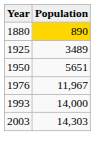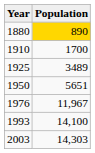 <table class="wikitable">
 <tr>
 <th style="background:#efefef;">Year</th>
 <th style="background:#efefef;">Population</th>
 </tr>
 <tr>
 <td>1880</td>
 <td align=right style="background: gold;">890</td>
+</tr>
+<tr>
+<td>1910</td>
+<td align=right>1700</td>
 </tr>
 <tr>
 <td>1925</td>
 <td align=right>3489</td>
 </tr>
 <tr>
 <td>1950</td>
 <td align=right>5651</td>
 </tr>
 <tr>
 <td>1976</td>
 <td align=right>11,967</td>
 </tr>
 <tr>
 <td>1993</td>
-<td align=right>14,000</td>
+<td align=right>14,100</td>
 </tr>
 <tr>
 <td>2003</td>
 <td align=right>14,303</td>
 </tr>
 </table>
